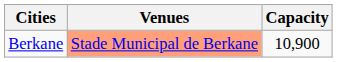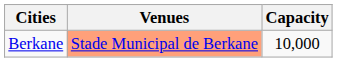 <table class="wikitable">
 <tr>
 <th>Cities</th>
 <th>Venues</th>
 <th>Capacity</th>
 </tr>
 <tr>
 <td><a href='#'>Berkane</a></td>
 <td style="background: lightsalmon;"><a href='#'>Stade Municipal de Berkane</a></td>
-<td align="center">10,900</td>
+<td align="center">10,000</td>
 </tr>
 </table>
